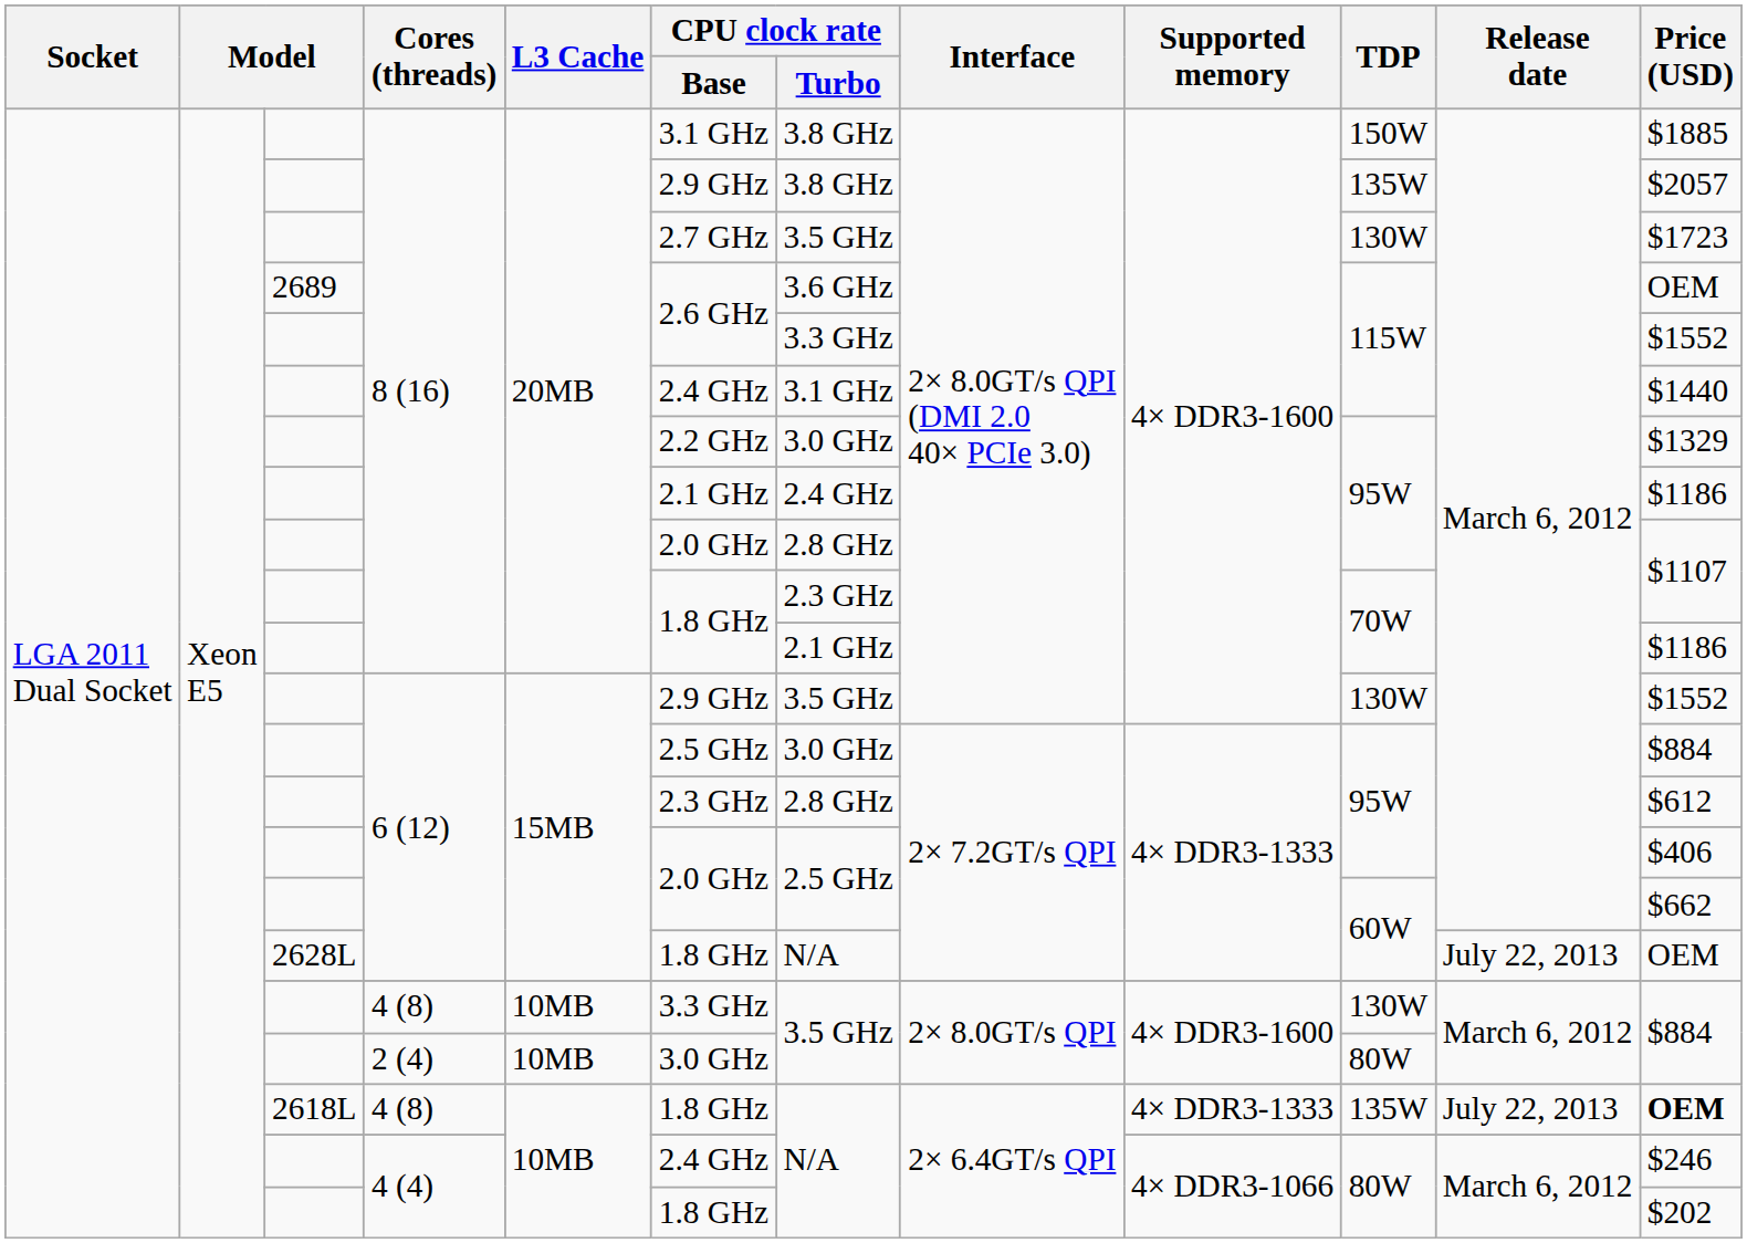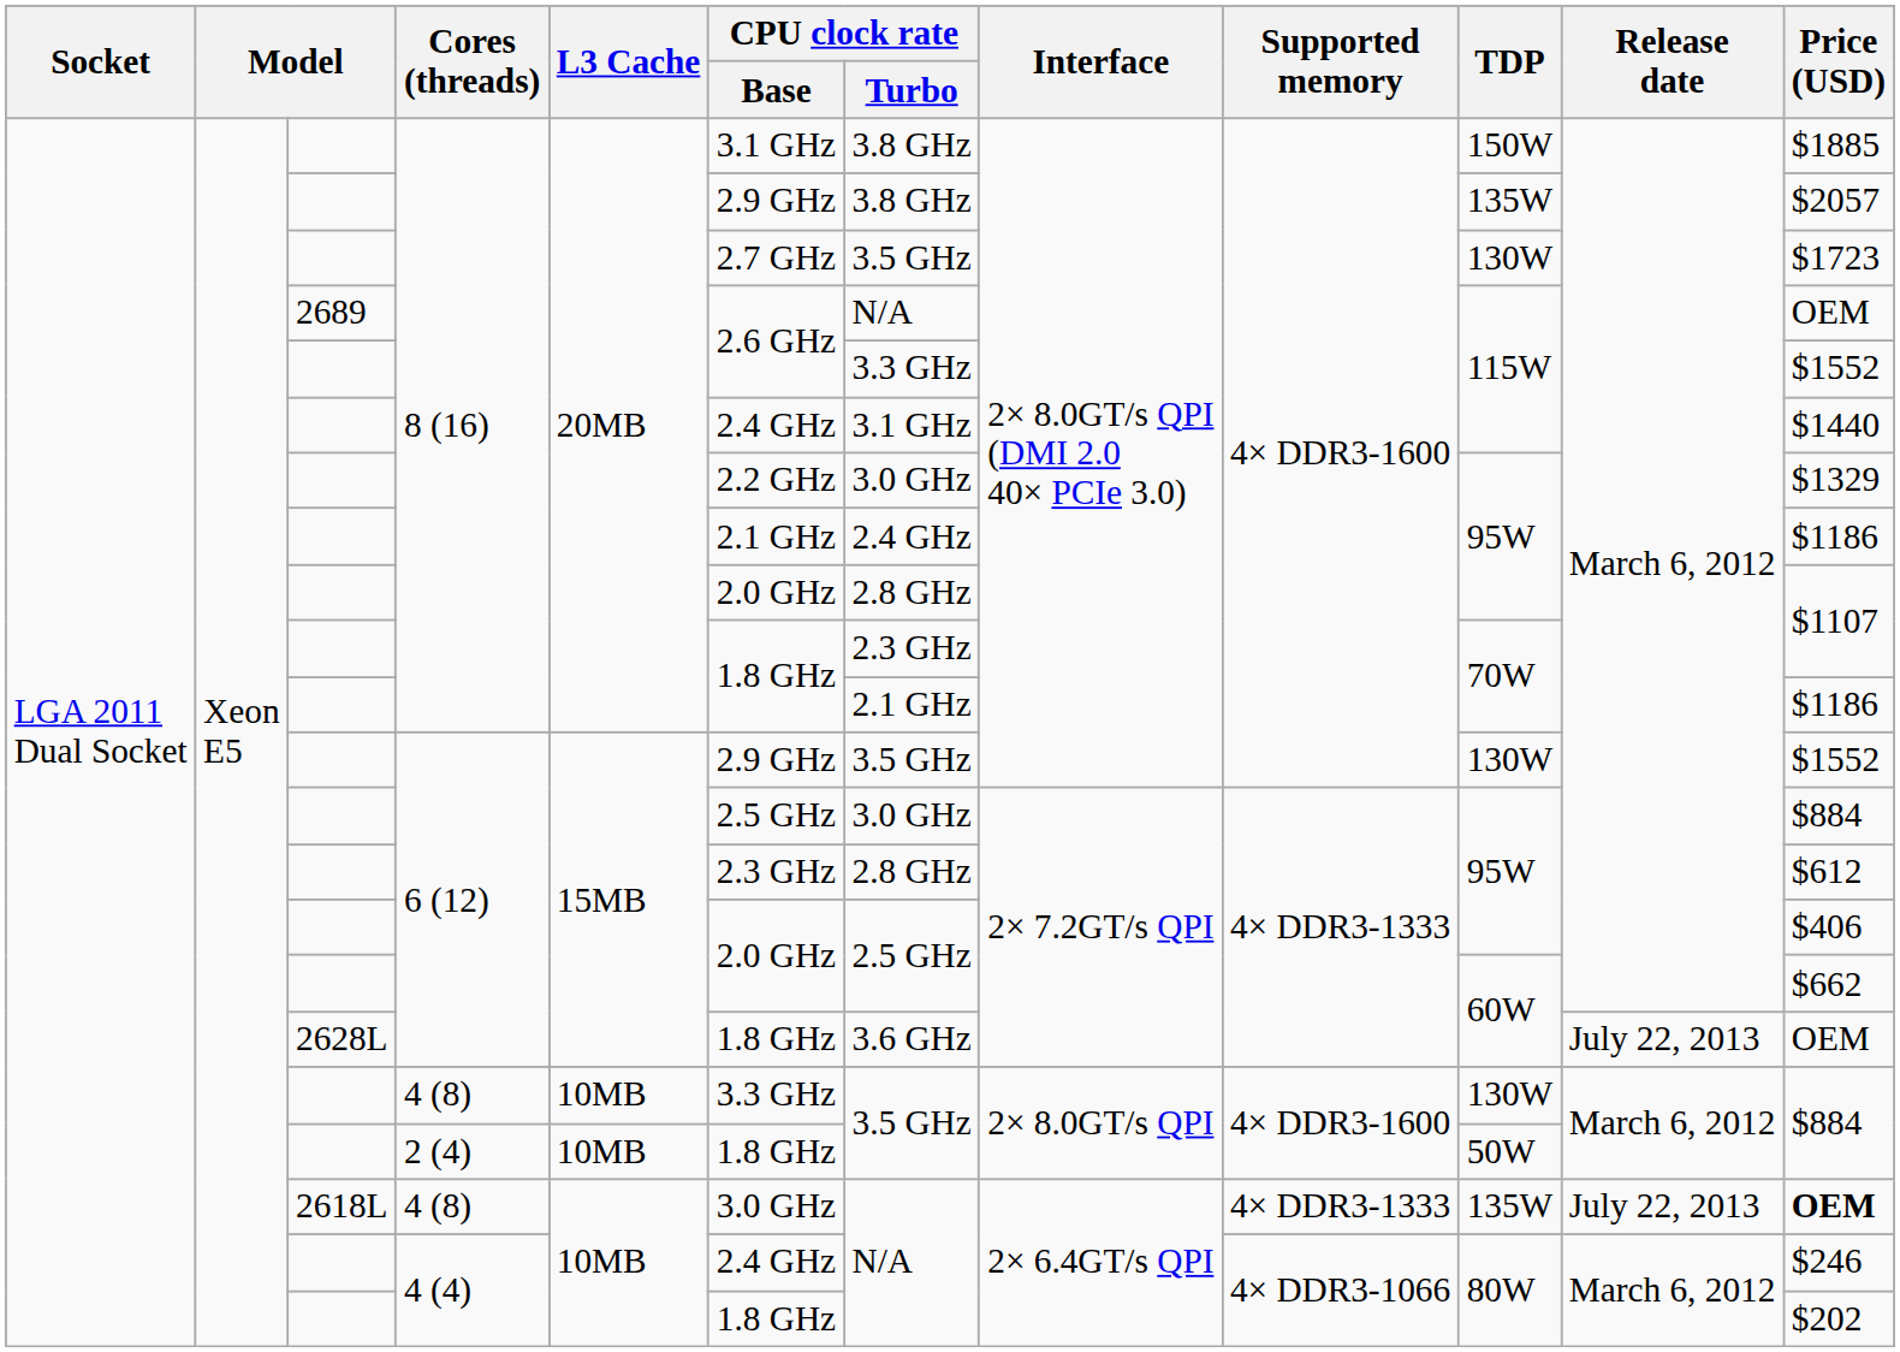 <table class="wikitable">
 <tr>
 <th rowspan="2">Socket</th>
 <th colspan="2" rowspan="2">Model</th>
 <th rowspan="2">Cores<br>(threads)</th>
 <th rowspan="2"><a href='#'>L3 Cache</a></th>
 <th colspan="2">CPU <a href='#'>clock rate</a></th>
 <th rowspan="2">Interface</th>
 <th rowspan="2">Supported<br>memory</th>
 <th rowspan="2">TDP</th>
 <th rowspan="2">Release<br>date</th>
 <th rowspan="2">Price<br>(USD)</th>
 </tr>
 <tr>
 <th>Base</th>
 <th><a href='#'>Turbo</a></th>
 </tr>
 <tr>
 <td rowspan="22"><a href='#'>LGA 2011</a><br>Dual Socket</td>
 <td rowspan="22">Xeon<br>E5</td>
 <td></td>
 <td rowspan="11">8 (16)</td>
 <td rowspan="11">20MB</td>
 <td>3.1 GHz</td>
 <td>3.8 GHz</td>
 <td rowspan="12">2× 8.0GT/s <a href='#'>QPI</a><br>(<a href='#'>DMI 2.0</a><br>40× <a href='#'>PCIe</a> 3.0)</td>
 <td rowspan="12">4× DDR3-1600</td>
 <td>150W</td>
 <td rowspan="16">March 6, 2012</td>
 <td>$1885</td>
 </tr>
 <tr>
 <td></td>
 <td>2.9 GHz</td>
 <td>3.8 GHz</td>
 <td>135W</td>
 <td>$2057</td>
 </tr>
 <tr>
 <td></td>
 <td>2.7 GHz</td>
 <td>3.5 GHz</td>
 <td>130W</td>
 <td>$1723</td>
 </tr>
 <tr>
 <td>2689</td>
 <td rowspan="2">2.6 GHz</td>
-<td>3.6 GHz</td>
+<td>N/A</td>
 <td rowspan="3">115W</td>
 <td>OEM</td>
 </tr>
 <tr>
 <td></td>
 <td>3.3 GHz</td>
 <td>$1552</td>
 </tr>
 <tr>
 <td></td>
 <td>2.4 GHz</td>
 <td>3.1 GHz</td>
 <td>$1440</td>
 </tr>
 <tr>
 <td></td>
 <td>2.2 GHz</td>
 <td>3.0 GHz</td>
 <td rowspan="3">95W</td>
 <td>$1329</td>
 </tr>
 <tr>
 <td></td>
 <td>2.1 GHz</td>
 <td>2.4 GHz</td>
 <td>$1186</td>
 </tr>
 <tr>
 <td></td>
 <td>2.0 GHz</td>
 <td>2.8 GHz</td>
 <td rowspan="2">$1107</td>
 </tr>
 <tr>
 <td></td>
 <td rowspan="2">1.8 GHz</td>
 <td>2.3 GHz</td>
 <td rowspan="2">70W</td>
 </tr>
 <tr>
 <td></td>
 <td>2.1 GHz</td>
 <td>$1186</td>
 </tr>
 <tr>
 <td></td>
 <td rowspan="6">6 (12)</td>
 <td rowspan="6">15MB</td>
 <td>2.9 GHz</td>
 <td>3.5 GHz</td>
 <td>130W</td>
 <td>$1552</td>
 </tr>
 <tr>
 <td></td>
 <td>2.5 GHz</td>
 <td>3.0 GHz</td>
 <td rowspan="5">2× 7.2GT/s <a href='#'>QPI</a></td>
 <td rowspan="5">4× DDR3-1333</td>
 <td rowspan="3">95W</td>
 <td>$884</td>
 </tr>
 <tr>
 <td></td>
 <td>2.3 GHz</td>
 <td>2.8 GHz</td>
 <td>$612</td>
 </tr>
 <tr>
 <td></td>
 <td rowspan="2">2.0 GHz</td>
 <td rowspan="2">2.5 GHz</td>
 <td>$406</td>
 </tr>
 <tr>
 <td></td>
 <td rowspan="2">60W</td>
 <td>$662</td>
 </tr>
 <tr>
 <td>2628L</td>
 <td>1.8 GHz</td>
-<td>N/A</td>
+<td>3.6 GHz</td>
 <td>July 22, 2013</td>
 <td>OEM</td>
 </tr>
 <tr>
 <td></td>
 <td>4 (8)</td>
 <td>10MB</td>
 <td>3.3 GHz</td>
 <td rowspan="2">3.5 GHz</td>
 <td rowspan="2">2× 8.0GT/s <a href='#'>QPI</a></td>
 <td rowspan="2">4× DDR3-1600</td>
 <td>130W</td>
 <td rowspan="2">March 6, 2012</td>
 <td rowspan="2">$884</td>
 </tr>
 <tr>
 <td></td>
 <td>2 (4)</td>
 <td>10MB</td>
-<td>3.0 GHz</td>
-<td>80W</td>
+<td>1.8 GHz</td>
+<td>50W</td>
 </tr>
 <tr>
 <td>2618L</td>
 <td>4 (8)</td>
 <td rowspan="3">10MB</td>
-<td>1.8 GHz</td>
+<td>3.0 GHz</td>
 <td rowspan="3">N/A</td>
 <td rowspan="3">2× 6.4GT/s <a href='#'>QPI</a></td>
 <td>4× DDR3-1333</td>
 <td>135W</td>
 <td>July 22, 2013</td>
 <td><strong>OEM</strong></td>
 </tr>
 <tr>
 <td></td>
 <td rowspan="2">4 (4)</td>
 <td>2.4 GHz</td>
 <td rowspan="2">4× DDR3-1066</td>
 <td rowspan="2">80W</td>
 <td rowspan="2">March 6, 2012</td>
 <td>$246</td>
 </tr>
 <tr>
 <td></td>
 <td>1.8 GHz</td>
 <td>$202</td>
 </tr>
 </table>
